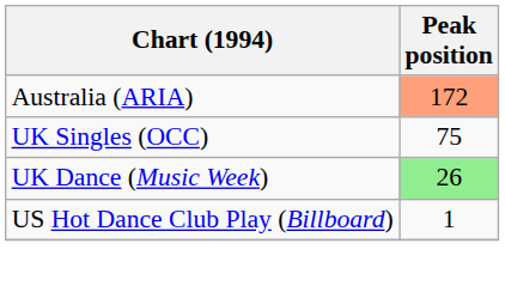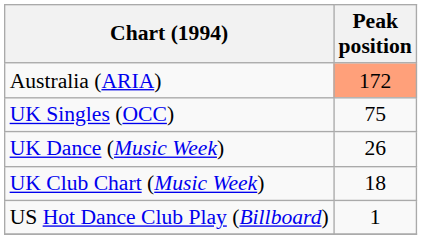 <table class="wikitable sortable">
 <tr>
 <th>Chart (1994)</th>
 <th>Peak<br>position</th>
 </tr>
 <tr>
 <td>Australia (<a href='#'>ARIA</a>)</td>
 <td align="center" style="background: lightsalmon;">172</td>
 </tr>
 <tr>
 <td><a href='#'>UK Singles</a> (<a href='#'>OCC</a>)</td>
 <td style="text-align:center;">75</td>
 </tr>
 <tr>
 <td><a href='#'>UK Dance</a> (<em><a href='#'>Music Week</a></em>)</td>
-<td style="background: lightgreen; text-align:center;">26</td>
+<td style="text-align:center;">26</td>
+</tr>
+<tr>
+<td><a href='#'>UK Club Chart</a> (<em><a href='#'>Music Week</a></em>)</td>
+<td style="text-align:center;">18</td>
 </tr>
 <tr>
 <td>US <a href='#'>Hot Dance Club Play</a> (<em><a href='#'>Billboard</a></em>)</td>
 <td style="text-align:center;">1</td>
 </tr>
 <tr>
 </tr>
 </table>
